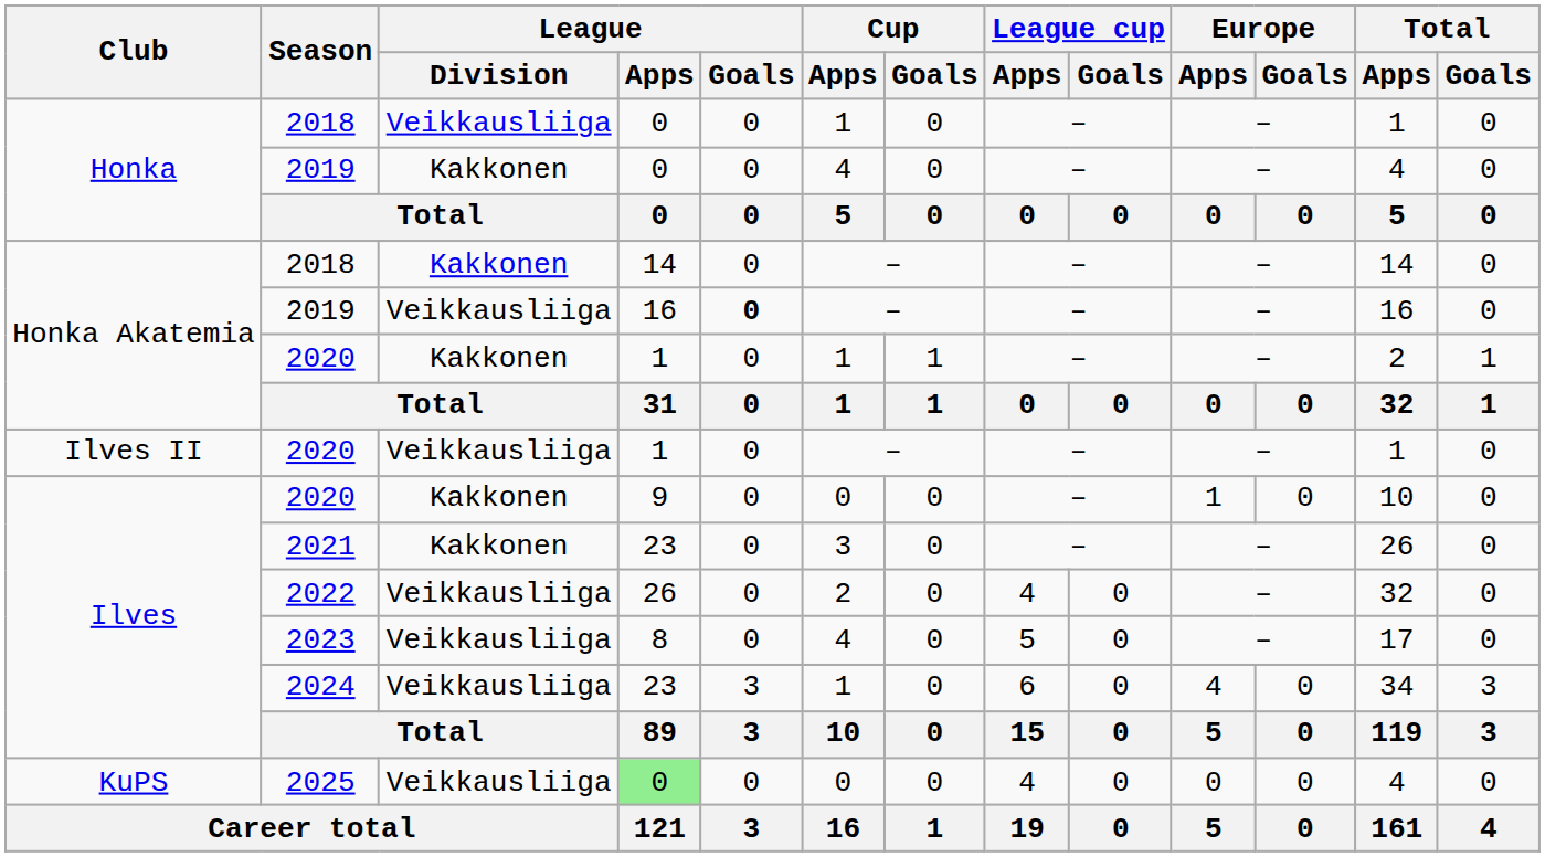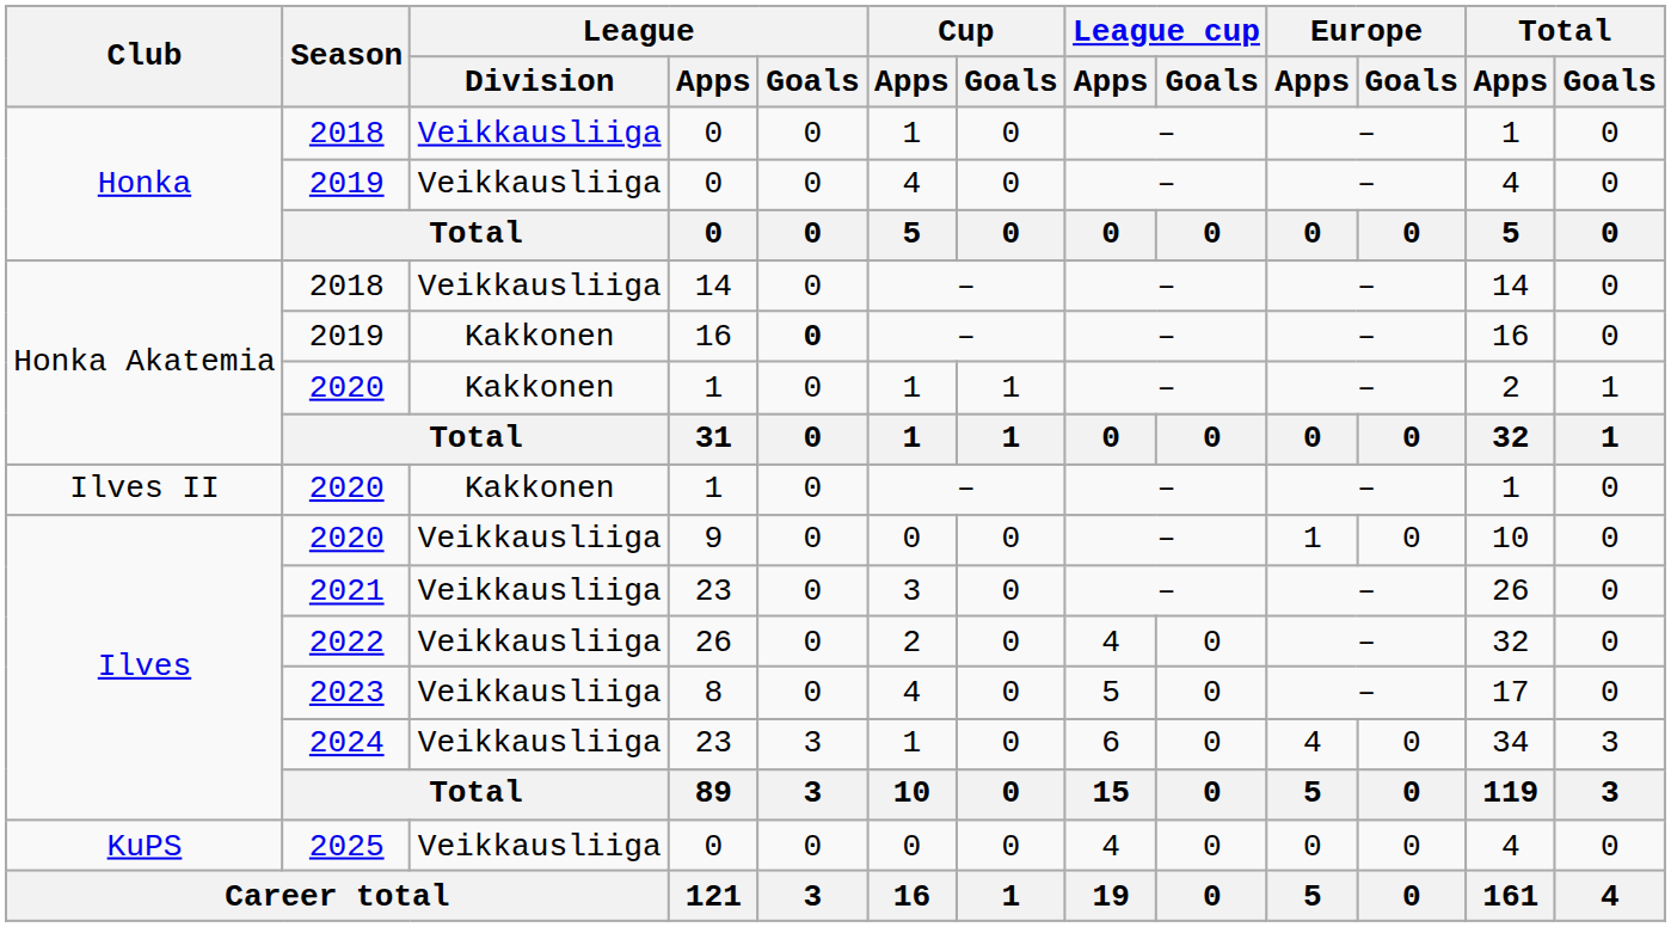 <table class="wikitable" style="text-align:center">
 <tr>
 <th rowspan="2">Club</th>
 <th rowspan="2">Season</th>
 <th colspan="3">League</th>
 <th colspan="2">Cup</th>
 <th colspan="2"><a href='#'>League cup</a></th>
 <th colspan="2">Europe</th>
 <th colspan="2">Total</th>
 </tr>
 <tr>
 <th>Division</th>
 <th>Apps</th>
 <th>Goals</th>
 <th>Apps</th>
 <th>Goals</th>
 <th>Apps</th>
 <th>Goals</th>
 <th>Apps</th>
 <th>Goals</th>
 <th>Apps</th>
 <th>Goals</th>
 </tr>
 <tr>
 <td rowspan="3"><a href='#'>Honka</a></td>
 <td><a href='#'>2018</a></td>
 <td><a href='#'>Veikkausliiga</a></td>
 <td>0</td>
 <td>0</td>
 <td>1</td>
 <td>0</td>
 <td colspan=2>–</td>
 <td colspan=2>–</td>
 <td>1</td>
 <td>0</td>
 </tr>
 <tr>
 <td><a href='#'>2019</a></td>
-<td>Kakkonen</td>
+<td>Veikkausliiga</td>
 <td>0</td>
 <td>0</td>
 <td>4</td>
 <td>0</td>
 <td colspan=2>–</td>
 <td colspan=2>–</td>
 <td>4</td>
 <td>0</td>
 </tr>
 <tr>
 <th colspan="2">Total</th>
 <th>0</th>
 <th>0</th>
 <th>5</th>
 <th>0</th>
 <th>0</th>
 <th>0</th>
 <th>0</th>
 <th>0</th>
 <th>5</th>
 <th>0</th>
 </tr>
 <tr>
 <td rowspan="4">Honka Akatemia</td>
 <td>2018</td>
-<td><a href='#'>Kakkonen</a></td>
+<td>Veikkausliiga</td>
 <td>14</td>
 <td>0</td>
 <td colspan=2>–</td>
 <td colspan=2>–</td>
 <td colspan=2>–</td>
 <td>14</td>
 <td>0</td>
 </tr>
 <tr>
 <td>2019</td>
-<td>Veikkausliiga</td>
+<td>Kakkonen</td>
 <td>16</td>
 <td><strong>0</strong></td>
 <td colspan=2>–</td>
 <td colspan=2>–</td>
 <td colspan=2>–</td>
 <td>16</td>
 <td>0</td>
 </tr>
 <tr>
 <td><a href='#'>2020</a></td>
 <td>Kakkonen</td>
 <td>1</td>
 <td>0</td>
 <td>1</td>
 <td>1</td>
 <td colspan=2>–</td>
 <td colspan=2>–</td>
 <td>2</td>
 <td>1</td>
 </tr>
 <tr>
 <th colspan="2">Total</th>
 <th>31</th>
 <th>0</th>
 <th>1</th>
 <th>1</th>
 <th>0</th>
 <th>0</th>
 <th>0</th>
 <th>0</th>
 <th>32</th>
 <th>1</th>
 </tr>
 <tr>
 <td>Ilves II</td>
 <td><a href='#'>2020</a></td>
-<td>Veikkausliiga</td>
+<td>Kakkonen</td>
 <td>1</td>
 <td>0</td>
 <td colspan=2>–</td>
 <td colspan=2>–</td>
 <td colspan=2>–</td>
 <td>1</td>
 <td>0</td>
 </tr>
 <tr>
 <td rowspan=6><a href='#'>Ilves</a></td>
 <td><a href='#'>2020</a></td>
-<td>Kakkonen</td>
+<td>Veikkausliiga</td>
 <td>9</td>
 <td>0</td>
 <td>0</td>
 <td>0</td>
 <td colspan=2>–</td>
 <td>1</td>
 <td>0</td>
 <td>10</td>
 <td>0</td>
 </tr>
 <tr>
 <td><a href='#'>2021</a></td>
-<td>Kakkonen</td>
+<td>Veikkausliiga</td>
 <td>23</td>
 <td>0</td>
 <td>3</td>
 <td>0</td>
 <td colspan=2>–</td>
 <td colspan=2>–</td>
 <td>26</td>
 <td>0</td>
 </tr>
 <tr>
 <td><a href='#'>2022</a></td>
 <td>Veikkausliiga</td>
 <td>26</td>
 <td>0</td>
 <td>2</td>
 <td>0</td>
 <td>4</td>
 <td>0</td>
 <td colspan=2>–</td>
 <td>32</td>
 <td>0</td>
 </tr>
 <tr>
 <td><a href='#'>2023</a></td>
 <td>Veikkausliiga</td>
 <td>8</td>
 <td>0</td>
 <td>4</td>
 <td>0</td>
 <td>5</td>
 <td>0</td>
 <td colspan=2>–</td>
 <td>17</td>
 <td>0</td>
 </tr>
 <tr>
 <td><a href='#'>2024</a></td>
 <td>Veikkausliiga</td>
 <td>23</td>
 <td>3</td>
 <td>1</td>
 <td>0</td>
 <td>6</td>
 <td>0</td>
 <td>4</td>
 <td>0</td>
 <td>34</td>
 <td>3</td>
 </tr>
 <tr>
 <th colspan="2">Total</th>
 <th>89</th>
 <th>3</th>
 <th>10</th>
 <th>0</th>
 <th>15</th>
 <th>0</th>
 <th>5</th>
 <th>0</th>
 <th>119</th>
 <th>3</th>
 </tr>
 <tr>
 <td><a href='#'>KuPS</a></td>
 <td><a href='#'>2025</a></td>
 <td>Veikkausliiga</td>
-<td style="background: lightgreen;">0</td>
+<td>0</td>
 <td>0</td>
 <td>0</td>
 <td>0</td>
 <td>4</td>
 <td>0</td>
 <td>0</td>
 <td>0</td>
 <td>4</td>
 <td>0</td>
 </tr>
 <tr>
 <th colspan="3">Career total</th>
 <th>121</th>
 <th>3</th>
 <th>16</th>
 <th>1</th>
 <th>19</th>
 <th>0</th>
 <th>5</th>
 <th>0</th>
 <th>161</th>
 <th>4</th>
 </tr>
 </table>
